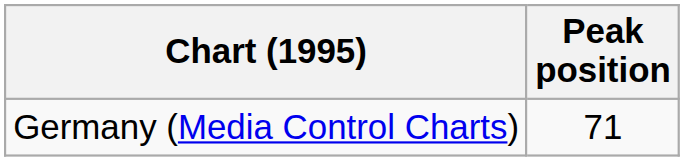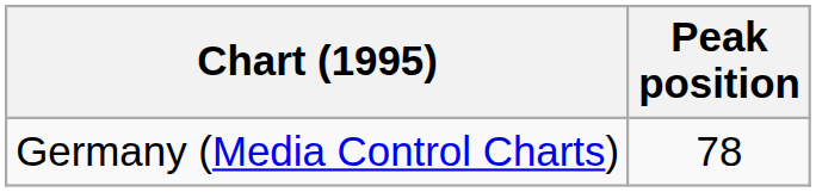 <table class="wikitable sortable">
 <tr>
 <th>Chart (1995)</th>
 <th>Peak<br>position</th>
 </tr>
 <tr>
 <td>Germany (<a href='#'>Media Control Charts</a>)</td>
-<td align="center">71</td>
+<td align="center">78</td>
 </tr>
 </table>
